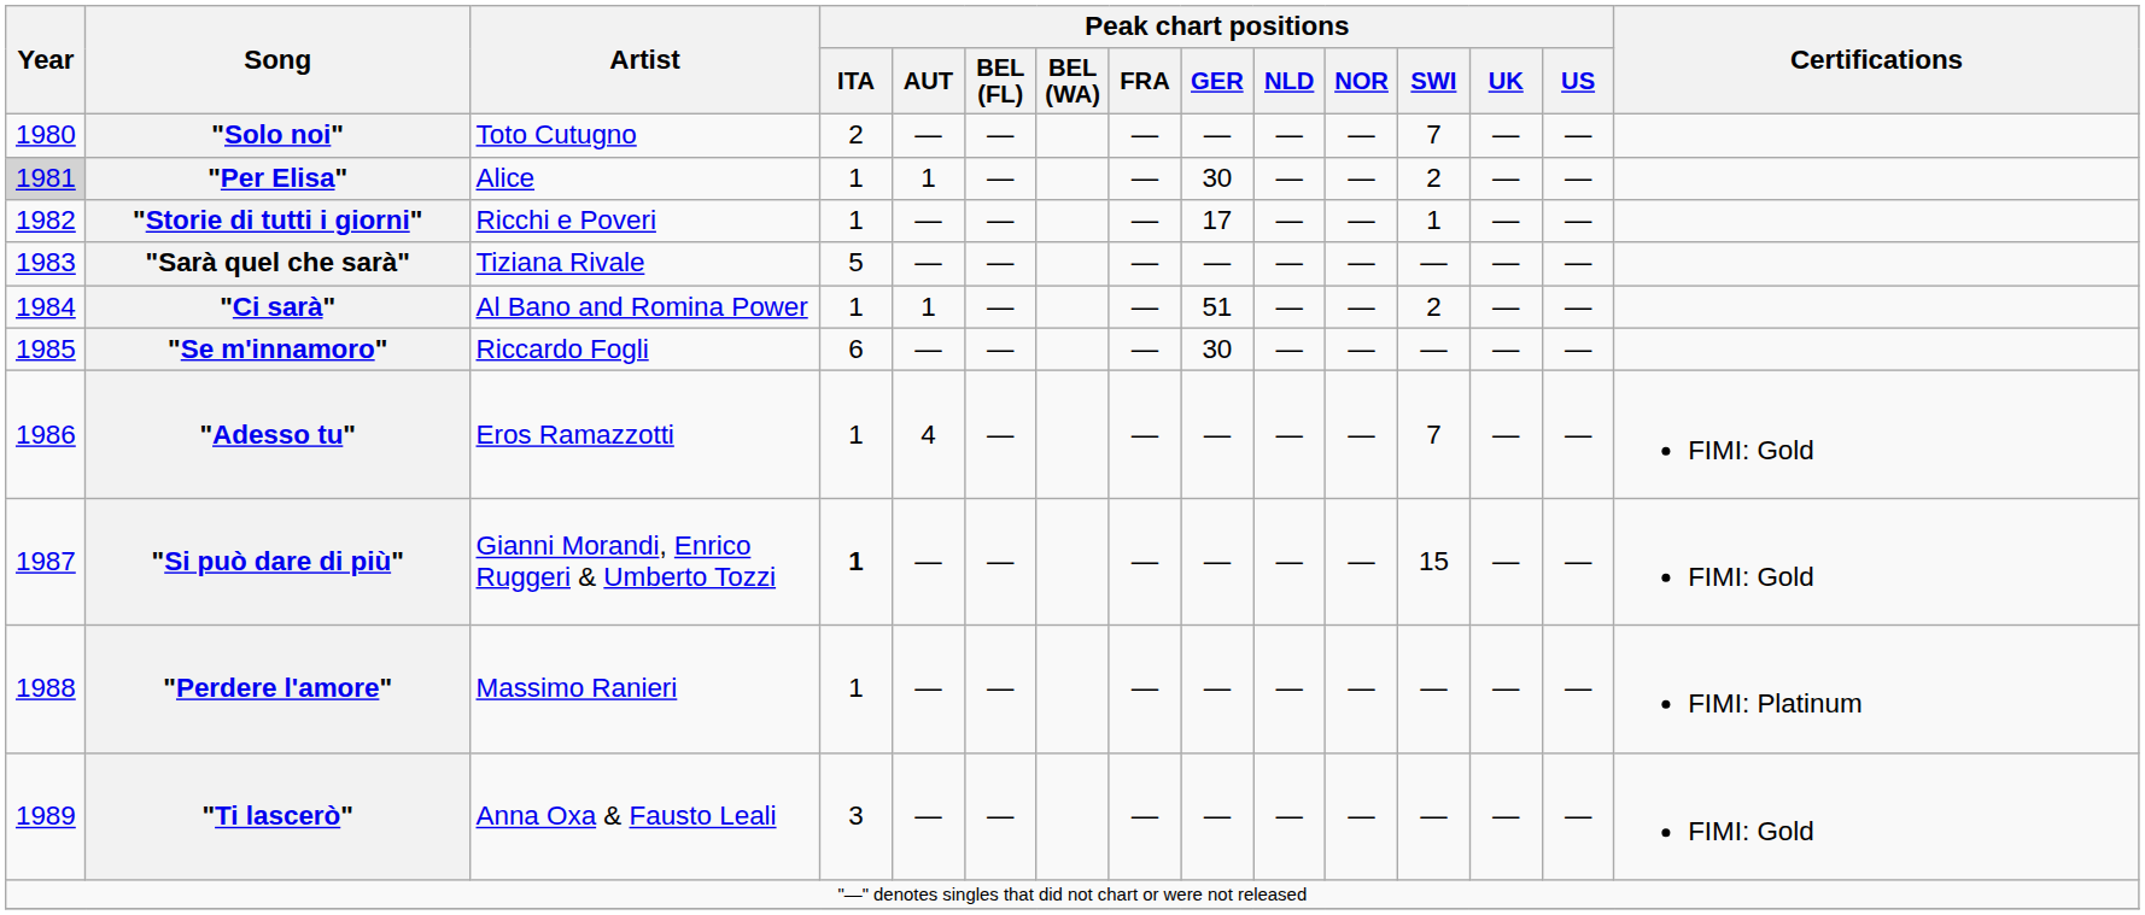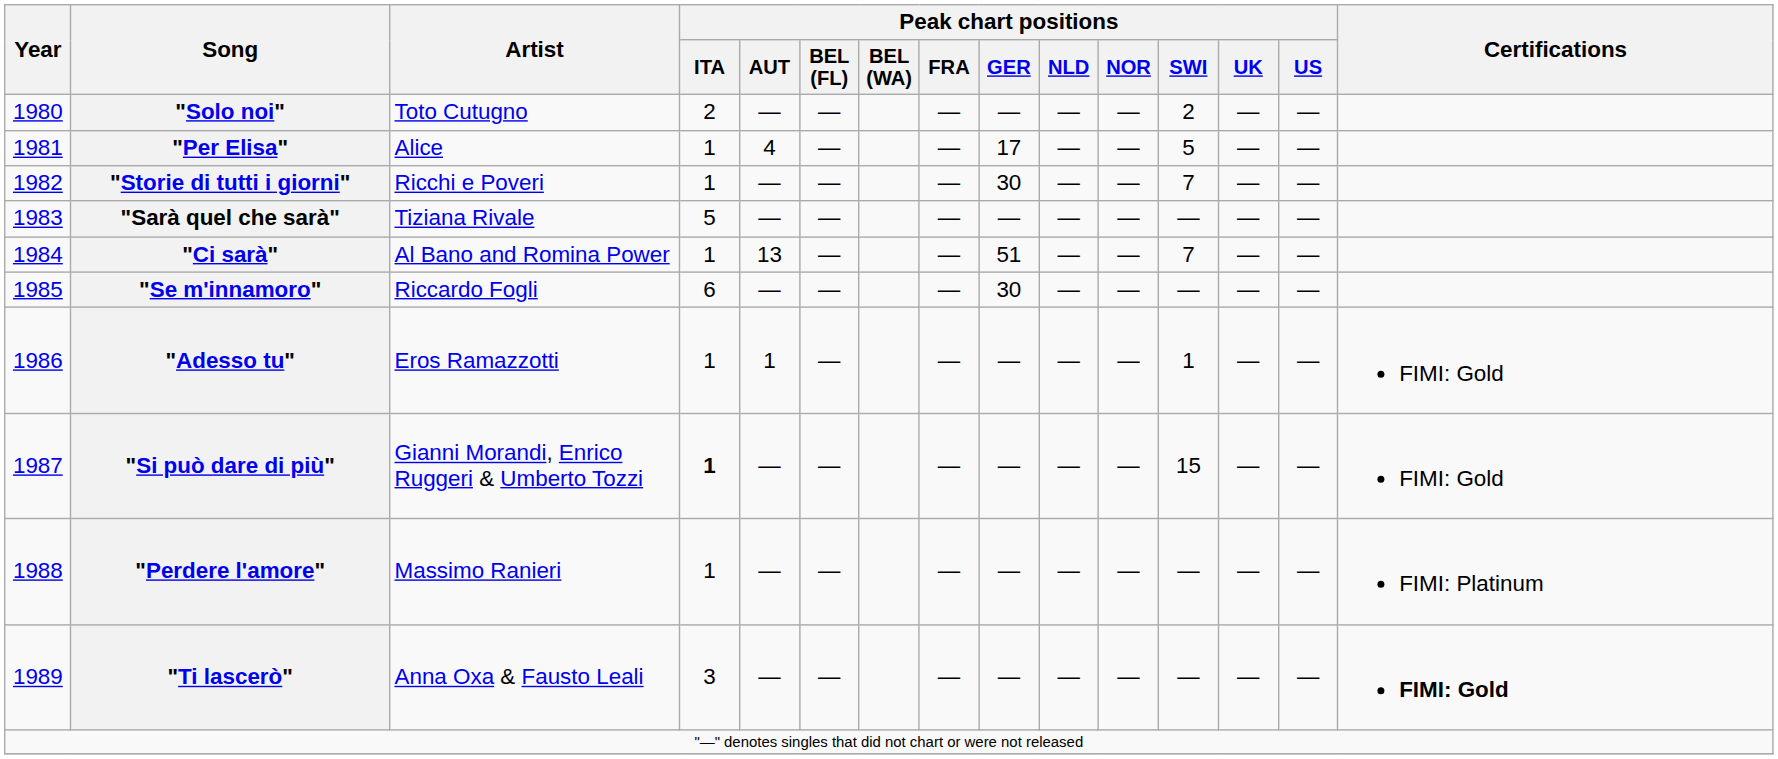 <table class="wikitable plainrowheaders" style="text-align:center;width:100%;">
 <tr>
 <th rowspan="2" style="width:40px;">Year</th>
 <th rowspan="2" style="width:220px;">Song</th>
 <th rowspan="2" style="width:200px;">Artist</th>
 <th colspan="11">Peak chart positions</th>
 <th rowspan="2">Certifications</th>
 </tr>
 <tr>
 <th scope="col" style="width:2.5em;font-size:90%;">ITA<br></th>
 <th scope="col" style="width:2.5em;font-size:90%;">AUT<br></th>
 <th scope="col" style="width:2.5em;font-size:90%;">BEL<br>(FL)<br></th>
 <th scope="col" style="width:2.5em;font-size:90%;">BEL<br>(WA)<br></th>
 <th scope="col" style="width:2.5em;font-size:90%;">FRA<br></th>
 <th scope="col" style="width:2.5em;font-size:90%;"><a href='#'>GER</a><br></th>
 <th scope="col" style="width:2.5em;font-size:90%;"><a href='#'>NLD</a><br></th>
 <th scope="col" style="width:2.5em;font-size:90%;"><a href='#'>NOR</a><br></th>
 <th scope="col" style="width:2.5em;font-size:90%;"><a href='#'>SWI</a><br></th>
 <th scope="col" style="width:2.5em;font-size:90%;"><a href='#'>UK</a><br></th>
 <th scope="col" style="width:2.5em;font-size:90%;"><a href='#'>US</a><br></th>
 </tr>
 <tr>
 <td><a href='#'>1980</a></td>
 <th scope="row">"<a href='#'>Solo noi</a>"</th>
 <td style="text-align:left;"><a href='#'>Toto Cutugno</a></td>
 <td>2</td>
 <td>—</td>
 <td>—</td>
 <td></td>
 <td>—</td>
 <td>—</td>
 <td>—</td>
 <td>—</td>
-<td>7</td>
+<td>2</td>
 <td>—</td>
 <td>—</td>
 <td style="text-align:left;"></td>
 </tr>
 <tr>
-<td style="background: lightgrey;"><a href='#'>1981</a></td>
+<td><a href='#'>1981</a></td>
 <th scope="row">"<a href='#'>Per Elisa</a>"</th>
 <td style="text-align:left;"><a href='#'>Alice</a></td>
 <td>1</td>
-<td>1</td>
+<td>4</td>
 <td>—</td>
 <td></td>
 <td>—</td>
-<td>30</td>
+<td>17</td>
 <td>—</td>
 <td>—</td>
-<td>2</td>
+<td>5</td>
 <td>—</td>
 <td>—</td>
 <td style="text-align:left;"></td>
 </tr>
 <tr>
 <td><a href='#'>1982</a></td>
 <th scope="row">"<a href='#'>Storie di tutti i giorni</a>"</th>
 <td style="text-align:left;"><a href='#'>Ricchi e Poveri</a></td>
 <td>1</td>
 <td>—</td>
 <td>—</td>
 <td></td>
 <td>—</td>
-<td>17</td>
+<td>30</td>
 <td>—</td>
 <td>—</td>
-<td>1</td>
+<td>7</td>
 <td>—</td>
 <td>—</td>
 <td style="text-align:left;"></td>
 </tr>
 <tr>
 <td><a href='#'>1983</a></td>
 <th scope="row">"Sarà quel che sarà"</th>
 <td style="text-align:left;"><a href='#'>Tiziana Rivale</a></td>
 <td>5</td>
 <td>—</td>
 <td>—</td>
 <td></td>
 <td>—</td>
 <td>—</td>
 <td>—</td>
 <td>—</td>
 <td>—</td>
 <td>—</td>
 <td>—</td>
 <td style="text-align:left;"></td>
 </tr>
 <tr>
 <td><a href='#'>1984</a></td>
 <th scope="row">"<a href='#'>Ci sarà</a>"</th>
 <td style="text-align:left;"><a href='#'>Al Bano and Romina Power</a></td>
 <td>1</td>
-<td>1</td>
+<td>13</td>
 <td>—</td>
 <td></td>
 <td>—</td>
 <td>51</td>
 <td>—</td>
 <td>—</td>
-<td>2</td>
+<td>7</td>
 <td>—</td>
 <td>—</td>
 <td style="text-align:left;"></td>
 </tr>
 <tr>
 <td><a href='#'>1985</a></td>
 <th scope="row">"<a href='#'>Se m'innamoro</a>"</th>
 <td style="text-align:left;"><a href='#'>Riccardo Fogli</a></td>
 <td>6</td>
 <td>—</td>
 <td>—</td>
 <td></td>
 <td>—</td>
 <td>30</td>
 <td>—</td>
 <td>—</td>
 <td>—</td>
 <td>—</td>
 <td>—</td>
 <td style="text-align:left;"></td>
 </tr>
 <tr>
 <td><a href='#'>1986</a></td>
 <th scope="row">"<a href='#'>Adesso tu</a>"</th>
 <td style="text-align:left;"><a href='#'>Eros Ramazzotti</a></td>
 <td>1</td>
-<td>4</td>
+<td>1</td>
 <td>—</td>
 <td></td>
 <td>—</td>
 <td>—</td>
 <td>—</td>
 <td>—</td>
-<td>7</td>
+<td>1</td>
 <td>—</td>
 <td>—</td>
 <td style="text-align:left;"><br><ul><li>FIMI: Gold</li></ul></td>
 </tr>
 <tr>
 <td><a href='#'>1987</a></td>
 <th scope="row">"<a href='#'>Si può dare di più</a>"</th>
 <td style="text-align:left;"><a href='#'>Gianni Morandi</a>, <a href='#'>Enrico Ruggeri</a> & <a href='#'>Umberto Tozzi</a></td>
 <td><strong>1</strong></td>
 <td>—</td>
 <td>—</td>
 <td></td>
 <td>—</td>
 <td>—</td>
 <td>—</td>
 <td>—</td>
 <td>15</td>
 <td>—</td>
 <td>—</td>
 <td style="text-align:left;"><br><ul><li>FIMI: Gold</li></ul></td>
 </tr>
 <tr>
 <td><a href='#'>1988</a></td>
 <th scope="row">"<a href='#'>Perdere l'amore</a>"</th>
 <td style="text-align:left;"><a href='#'>Massimo Ranieri</a></td>
 <td>1</td>
 <td>—</td>
 <td>—</td>
 <td></td>
 <td>—</td>
 <td>—</td>
 <td>—</td>
 <td>—</td>
 <td>—</td>
 <td>—</td>
 <td>—</td>
 <td style="text-align:left;"><br><ul><li>FIMI: Platinum</li></ul></td>
 </tr>
 <tr>
 <td><a href='#'>1989</a></td>
 <th scope="row">"<a href='#'>Ti lascerò</a>"</th>
 <td style="text-align:left;"><a href='#'>Anna Oxa</a> & <a href='#'>Fausto Leali</a></td>
 <td>3</td>
 <td>—</td>
 <td>—</td>
 <td></td>
 <td>—</td>
 <td>—</td>
 <td>—</td>
 <td>—</td>
 <td>—</td>
 <td>—</td>
 <td>—</td>
-<td style="text-align:left;"><br><ul><li>FIMI: Gold</li></ul></td>
+<td style="text-align:left;"><strong><br><ul><li>FIMI: Gold</li></ul></strong></td>
 </tr>
 <tr>
 <td colspan="30" style="text-align:center;font-size:8pt">"—" denotes singles that did not chart or were not released</td>
 </tr>
 <tr>
 </tr>
 </table>
